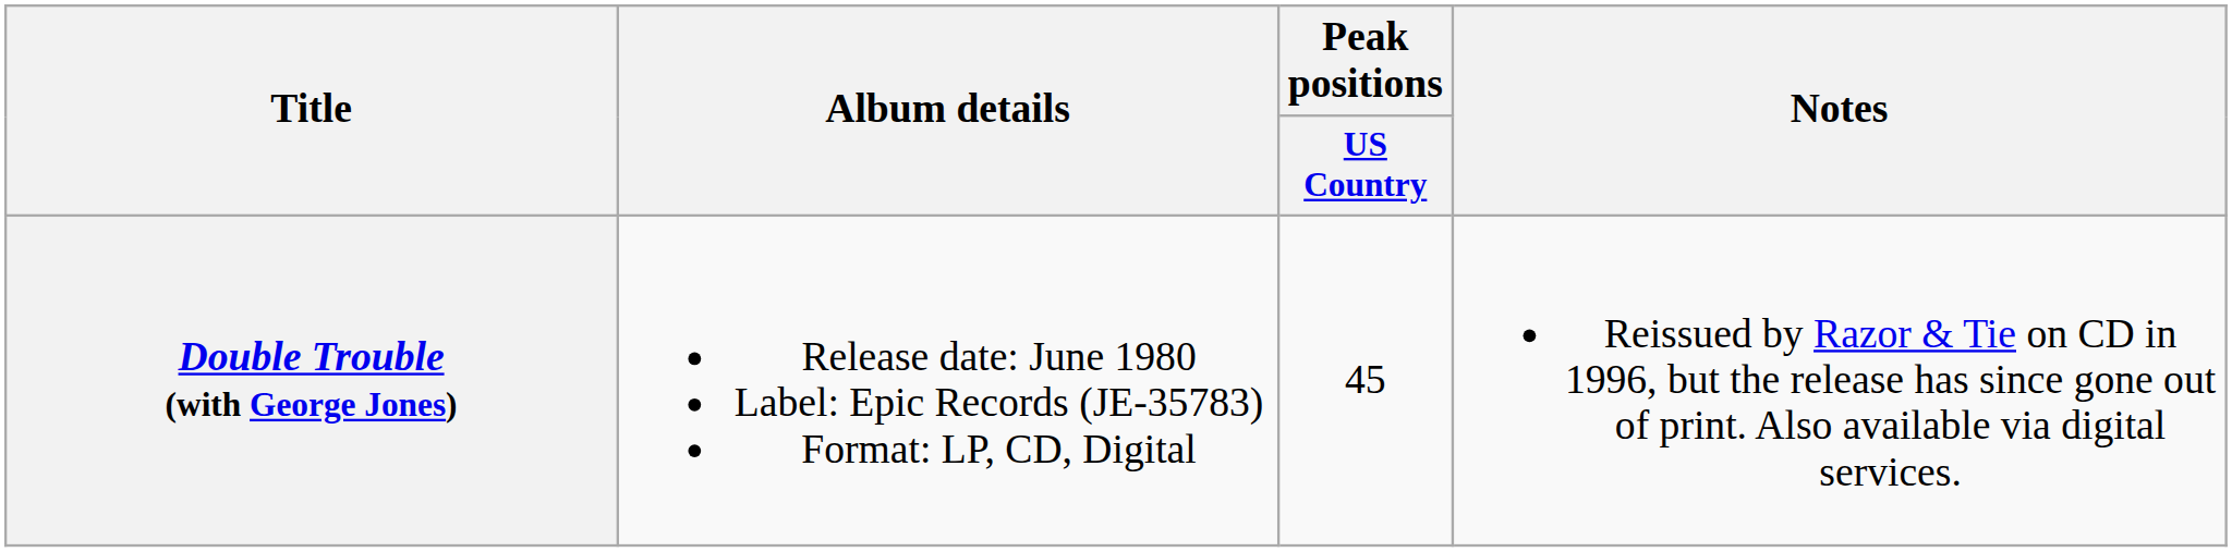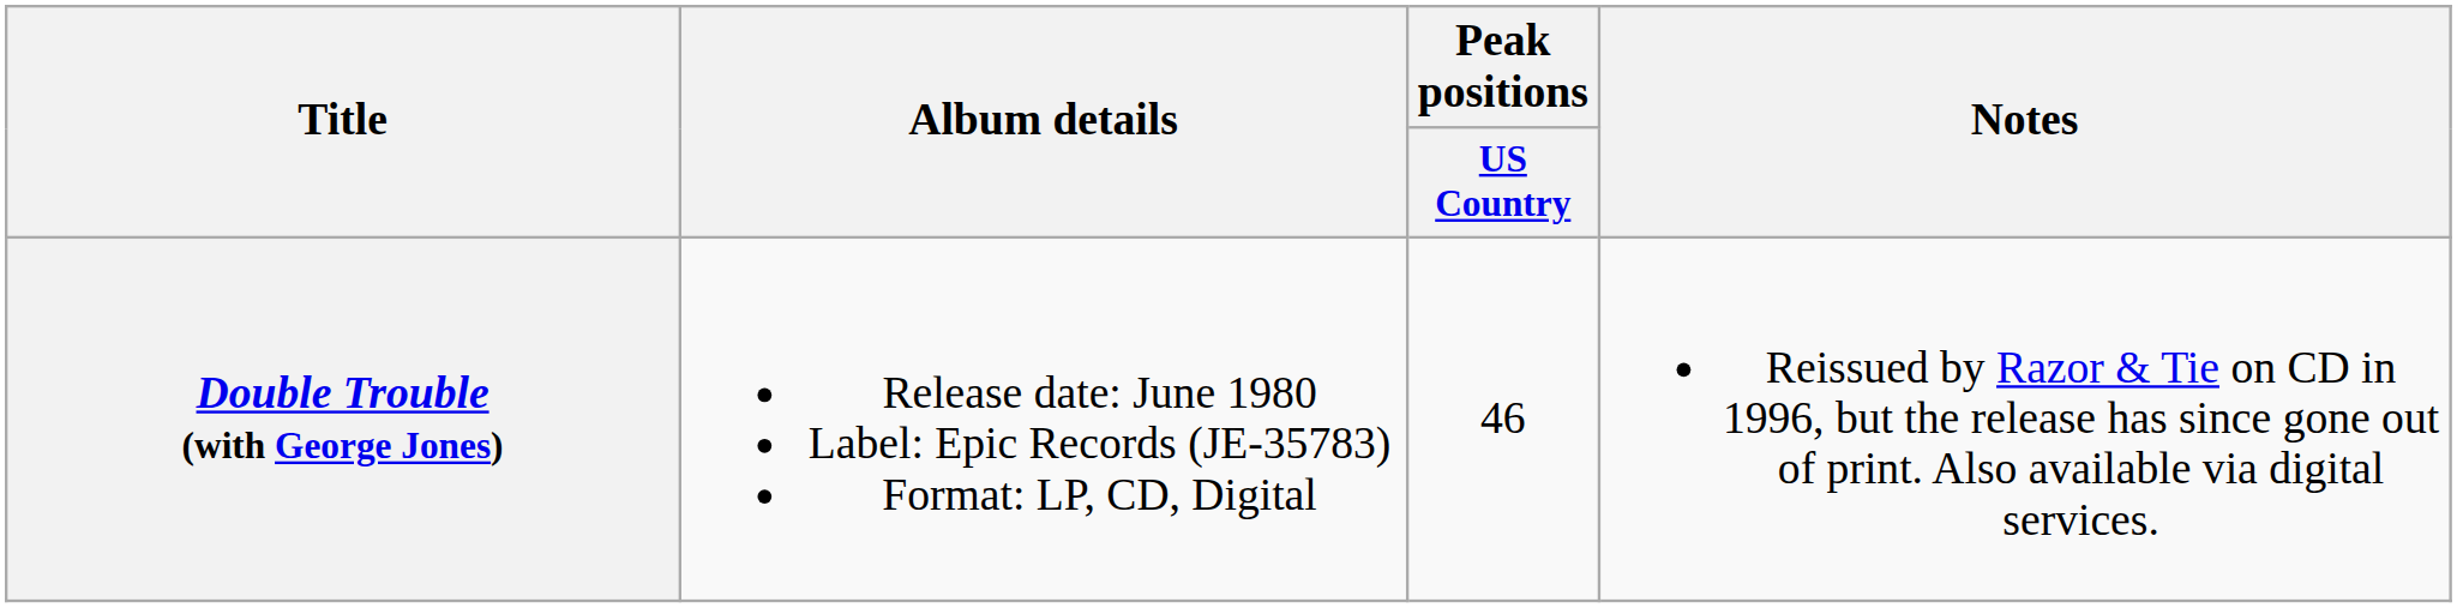 <table class="wikitable plainrowheaders" style="text-align:center;">
 <tr>
 <th rowspan="2" style="width:25em;">Title</th>
 <th rowspan="2" style="width:25em;">Album details</th>
 <th>Peak positions</th>
 <th rowspan="2" style="width:30em;">Notes</th>
 </tr>
 <tr style="font-size:smaller;">
 <th style="width:45px;"><a href='#'>US Country</a></th>
 </tr>
 <tr>
 <th scope="row"><em><a href='#'>Double Trouble</a></em><br><small>(with <a href='#'>George Jones</a>)</small></th>
 <td><br><ul><li>Release date: June 1980</li><li>Label: Epic Records (JE-35783)</li><li>Format: LP, CD, Digital</li></ul></td>
-<td>45</td>
+<td>46</td>
 <td><br><ul><li>Reissued by <a href='#'>Razor & Tie</a> on CD in 1996, but the release has since gone out of print.  Also available via digital services.</li></ul></td>
 </tr>
 </table>
